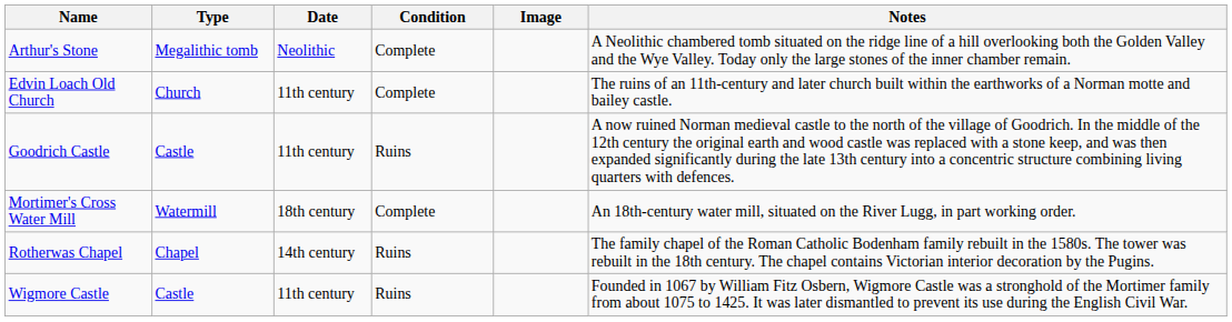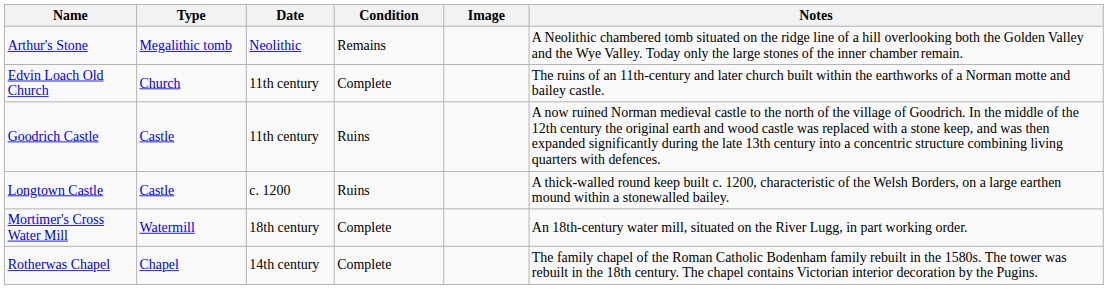 <table class="wikitable sortable" width="100%">
 <tr>
 <th width="12%">Name</th>
 <th width="10%">Type</th>
 <th width="8%">Date</th>
 <th width="10%">Condition</th>
 <th class="unsortable" width="90px">Image</th>
 <th class="unsortable">Notes</th>
 </tr>
 <tr>
 <td><a href='#'>Arthur's Stone</a></td>
 <td><a href='#'>Megalithic tomb</a></td>
 <td><a href='#'>Neolithic</a></td>
-<td>Complete</td>
+<td>Remains</td>
 <td></td>
 <td>A Neolithic chambered tomb situated on the ridge line of a hill overlooking both the Golden Valley and the Wye Valley. Today only the large stones of the inner chamber remain.</td>
 </tr>
 <tr>
 <td><a href='#'>Edvin Loach Old Church</a></td>
 <td><a href='#'>Church</a></td>
 <td>11th century</td>
 <td>Complete</td>
 <td></td>
 <td>The ruins of an 11th-century and later church built within the earthworks of a Norman motte and bailey castle.</td>
 </tr>
 <tr>
 <td><a href='#'>Goodrich Castle</a></td>
 <td><a href='#'>Castle</a></td>
 <td>11th century</td>
 <td>Ruins</td>
 <td></td>
 <td>A now ruined Norman medieval castle to the north of the village of Goodrich. In the middle of the 12th century the original earth and wood castle was replaced with a stone keep, and was then expanded significantly during the late 13th century into a concentric structure combining living quarters with defences.</td>
 </tr>
 <tr>
+<td><a href='#'>Longtown Castle</a></td>
+<td><a href='#'>Castle</a></td>
+<td>c. 1200</td>
+<td>Ruins</td>
+<td></td>
+<td>A thick-walled round keep built c. 1200, characteristic of the Welsh Borders, on a large earthen mound within a stonewalled bailey.</td>
+</tr>
+<tr>
 <td><a href='#'>Mortimer's Cross Water Mill</a></td>
 <td><a href='#'>Watermill</a></td>
 <td>18th century</td>
 <td>Complete</td>
 <td></td>
 <td>An 18th-century water mill, situated on the River Lugg, in part working order.</td>
 </tr>
 <tr>
 <td><a href='#'>Rotherwas Chapel</a></td>
 <td><a href='#'>Chapel</a></td>
 <td>14th century</td>
-<td>Ruins</td>
+<td>Complete</td>
 <td></td>
 <td>The family chapel of the Roman Catholic Bodenham family rebuilt in the 1580s. The tower was rebuilt in the 18th century. The chapel contains Victorian interior decoration by the Pugins.</td>
 </tr>
-<tr>
-<td><a href='#'>Wigmore Castle</a></td>
-<td><a href='#'>Castle</a></td>
-<td>11th century</td>
-<td>Ruins</td>
-<td></td>
-<td>Founded in 1067 by William Fitz Osbern, Wigmore Castle was a stronghold of the Mortimer family from about 1075 to 1425. It was later dismantled to prevent its use during the English Civil War.</td>
-</tr>
 </table>
